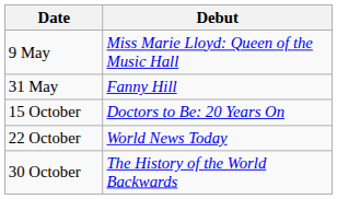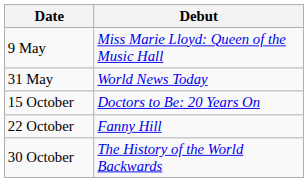 <table class="wikitable">
 <tr>
 <th width=90>Date</th>
 <th width=220>Debut</th>
 </tr>
 <tr>
 <td>9 May</td>
 <td><em><a href='#'>Miss Marie Lloyd: Queen of the Music Hall</a></em></td>
 </tr>
 <tr>
 <td>31 May</td>
-<td><em><a href='#'>Fanny Hill</a></em></td>
+<td><em><a href='#'>World News Today</a></em></td>
 </tr>
 <tr>
 <td>15 October</td>
 <td><em><a href='#'>Doctors to Be: 20 Years On</a></em></td>
 </tr>
 <tr>
 <td>22 October</td>
-<td><em><a href='#'>World News Today</a></em></td>
+<td><em><a href='#'>Fanny Hill</a></em></td>
 </tr>
 <tr>
 <td>30 October</td>
 <td><em><a href='#'>The History of the World Backwards</a></em></td>
 </tr>
 </table>
